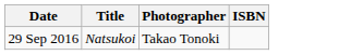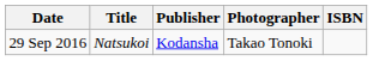 <table class="wikitable">
 <tr>
 <th>Date</th>
 <th>Title</th>
+<th>Publisher</th>
 <th>Photographer</th>
 <th>ISBN</th>
 </tr>
 <tr>
 <td>29 Sep 2016</td>
 <td><em>Natsukoi</em></td>
+<td><a href='#'>Kodansha</a></td>
 <td>Takao Tonoki</td>
 <td></td>
 </tr>
 </table>
